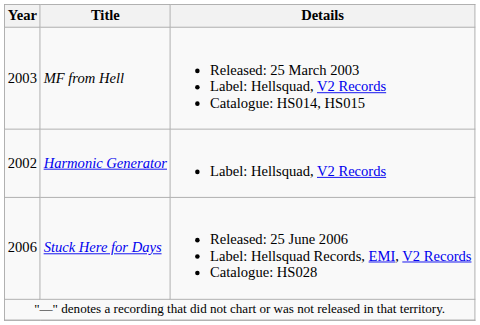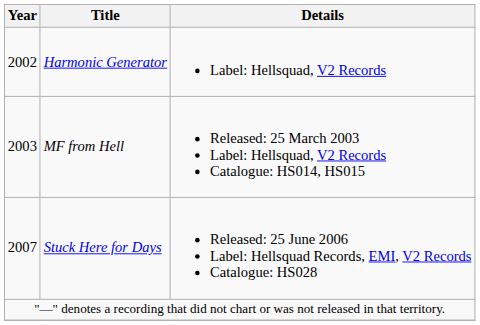 <table class="wikitable plainrowheaders">
 <tr>
 <th rowspan="2">Year</th>
 <th rowspan="2">Title</th>
 <th rowspan="2">Details</th>
 </tr>
 <tr>
 </tr>
 <tr>
+<td>2002</td>
+<td><em><a href='#'>Harmonic Generator</a></em></td>
+<td><br><ul><li>Label: Hellsquad, <a href='#'>V2 Records</a></li></ul></td>
+</tr>
+<tr>
 <td>2003</td>
 <td><em>MF from Hell</em></td>
 <td><br><ul><li>Released: 25 March 2003</li><li>Label: Hellsquad, <a href='#'>V2 Records</a></li><li>Catalogue: HS014, HS015</li></ul></td>
 </tr>
 <tr>
-<td>2002</td>
-<td><em><a href='#'>Harmonic Generator</a></em></td>
-<td><br><ul><li>Label: Hellsquad, <a href='#'>V2 Records</a></li></ul></td>
-</tr>
-<tr>
-<td>2006</td>
+<td>2007</td>
 <td><em><a href='#'>Stuck Here for Days</a></em></td>
 <td><br><ul><li>Released: 25 June 2006</li><li>Label: Hellsquad Records, <a href='#'>EMI</a>, <a href='#'>V2 Records</a></li><li>Catalogue: HS028</li></ul></td>
 </tr>
 <tr>
 <td colspan="3" style="font-size:90%" align="center">"—" denotes a recording that did not chart or was not released in that territory.</td>
 </tr>
 <tr>
 </tr>
 </table>
